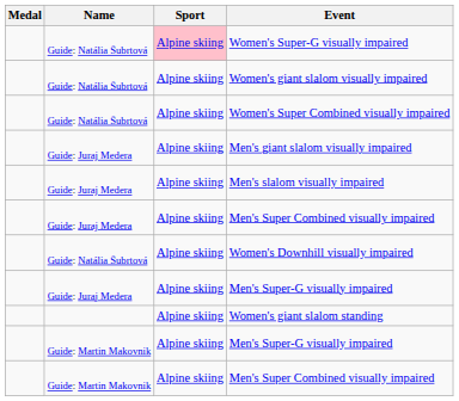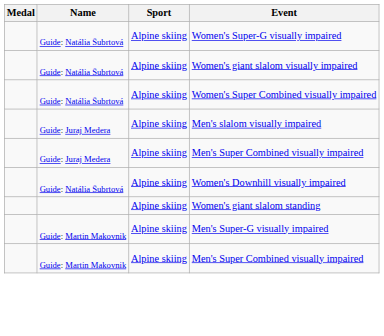 <table class="wikitable sortable" style="font-size:95%">
 <tr>
 <th>Medal</th>
 <th>Name</th>
 <th>Sport</th>
 <th>Event</th>
 </tr>
 <tr>
 <td></td>
 <td><br><small><a href='#'>Guide</a>: <a href='#'>Natália Šubrtová</a></small></td>
-<td style="background: pink;"><a href='#'>Alpine skiing</a></td>
+<td><a href='#'>Alpine skiing</a></td>
 <td><a href='#'>Women's Super-G visually impaired</a></td>
 </tr>
 <tr>
 <td></td>
 <td><br><small><a href='#'>Guide</a>: <a href='#'>Natália Šubrtová</a></small></td>
 <td><a href='#'>Alpine skiing</a></td>
 <td><a href='#'>Women's giant slalom visually impaired</a></td>
 </tr>
 <tr>
 <td></td>
 <td><br><small><a href='#'>Guide</a>: <a href='#'>Natália Šubrtová</a></small></td>
 <td><a href='#'>Alpine skiing</a></td>
 <td><a href='#'>Women's Super Combined visually impaired</a></td>
-</tr>
-<tr>
-<td></td>
-<td><br><small><a href='#'>Guide</a>: <a href='#'>Juraj Medera</a></small></td>
-<td><a href='#'>Alpine skiing</a></td>
-<td><a href='#'>Men's giant slalom visually impaired</a></td>
 </tr>
 <tr>
 <td></td>
 <td><br><small><a href='#'>Guide</a>: <a href='#'>Juraj Medera</a></small></td>
 <td><a href='#'>Alpine skiing</a></td>
 <td><a href='#'>Men's slalom visually impaired</a></td>
 </tr>
 <tr>
 <td></td>
 <td><br><small><a href='#'>Guide</a>: <a href='#'>Juraj Medera</a></small></td>
 <td><a href='#'>Alpine skiing</a></td>
 <td><a href='#'>Men's Super Combined visually impaired</a></td>
 </tr>
 <tr>
 <td></td>
 <td><br><small><a href='#'>Guide</a>: <a href='#'>Natália Šubrtová</a></small></td>
 <td><a href='#'>Alpine skiing</a></td>
 <td><a href='#'>Women's Downhill visually impaired</a></td>
 </tr>
 <tr>
 <td></td>
-<td><br><small><a href='#'>Guide</a>: <a href='#'>Juraj Medera</a></small></td>
-<td><a href='#'>Alpine skiing</a></td>
-<td><a href='#'>Men's Super-G visually impaired</a></td>
-</tr>
-<tr>
-<td></td>
 <td></td>
 <td><a href='#'>Alpine skiing</a></td>
 <td><a href='#'>Women's giant slalom standing</a></td>
 </tr>
 <tr>
 <td></td>
 <td><br><small><a href='#'>Guide</a>: <a href='#'>Martin Makovnik</a></small></td>
 <td><a href='#'>Alpine skiing</a></td>
 <td><a href='#'>Men's Super-G visually impaired</a></td>
 </tr>
 <tr>
 <td></td>
 <td><br><small><a href='#'>Guide</a>: <a href='#'>Martin Makovnik</a></small></td>
 <td><a href='#'>Alpine skiing</a></td>
 <td><a href='#'>Men's Super Combined visually impaired</a></td>
 </tr>
 </table>
